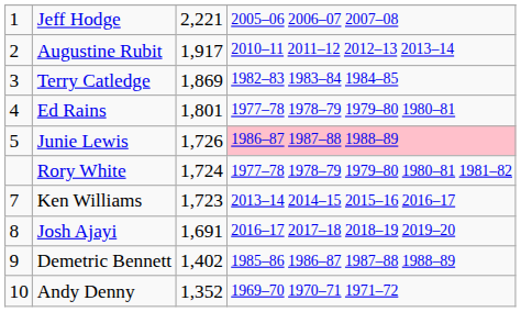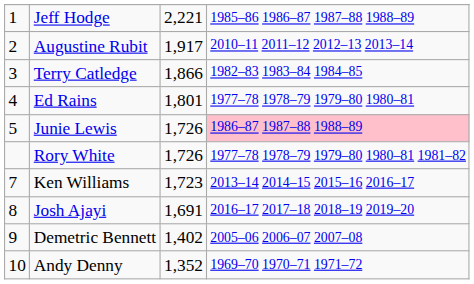 <table class="wikitable">
 <tr>
 </tr>
 <tr>
 <td>1</td>
 <td><a href='#'>Jeff Hodge</a></td>
 <td>2,221</td>
-<td style="font-size:80%;"><a href='#'>2005–06</a> <a href='#'>2006–07</a> <a href='#'>2007–08</a></td>
+<td style="font-size:80%;"><a href='#'>1985–86</a> <a href='#'>1986–87</a> <a href='#'>1987–88</a> <a href='#'>1988–89</a></td>
 </tr>
 <tr>
 <td>2</td>
 <td><a href='#'>Augustine Rubit</a></td>
 <td>1,917</td>
 <td style="font-size:80%;"><a href='#'>2010–11</a> <a href='#'>2011–12</a> <a href='#'>2012–13</a> <a href='#'>2013–14</a></td>
 </tr>
 <tr>
 <td>3</td>
 <td><a href='#'>Terry Catledge</a></td>
-<td>1,869</td>
+<td>1,866</td>
 <td style="font-size:80%;"><a href='#'>1982–83</a> <a href='#'>1983–84</a> <a href='#'>1984–85</a></td>
 </tr>
 <tr>
 <td>4</td>
 <td><a href='#'>Ed Rains</a></td>
 <td>1,801</td>
 <td style="font-size:80%;"><a href='#'>1977–78</a> <a href='#'>1978–79</a> <a href='#'>1979–80</a> <a href='#'>1980–81</a></td>
 </tr>
 <tr>
 <td>5</td>
 <td><a href='#'>Junie Lewis</a></td>
 <td>1,726</td>
 <td style="background: pink; font-size:80%;"><a href='#'>1986–87</a> <a href='#'>1987–88</a> <a href='#'>1988–89</a></td>
 </tr>
 <tr>
 <td></td>
 <td><a href='#'>Rory White</a></td>
-<td>1,724</td>
+<td>1,726</td>
 <td style="font-size:80%;"><a href='#'>1977–78</a> <a href='#'>1978–79</a> <a href='#'>1979–80</a> <a href='#'>1980–81</a> <a href='#'>1981–82</a></td>
 </tr>
 <tr>
 <td>7</td>
 <td>Ken Williams</td>
 <td>1,723</td>
 <td style="font-size:80%;"><a href='#'>2013–14</a> <a href='#'>2014–15</a> <a href='#'>2015–16</a> <a href='#'>2016–17</a></td>
 </tr>
 <tr>
 <td>8</td>
 <td><a href='#'>Josh Ajayi</a></td>
 <td>1,691</td>
 <td style="font-size:80%;"><a href='#'>2016–17</a> <a href='#'>2017–18</a> <a href='#'>2018–19</a> <a href='#'>2019–20</a></td>
 </tr>
 <tr>
 <td>9</td>
 <td>Demetric Bennett</td>
 <td>1,402</td>
-<td style="font-size:80%;"><a href='#'>1985–86</a> <a href='#'>1986–87</a> <a href='#'>1987–88</a> <a href='#'>1988–89</a></td>
+<td style="font-size:80%;"><a href='#'>2005–06</a> <a href='#'>2006–07</a> <a href='#'>2007–08</a></td>
 </tr>
 <tr>
 <td>10</td>
 <td>Andy Denny</td>
 <td>1,352</td>
 <td style="font-size:80%;"><a href='#'>1969–70</a> <a href='#'>1970–71</a> <a href='#'>1971–72</a></td>
 </tr>
 </table>
